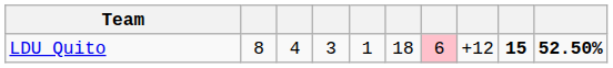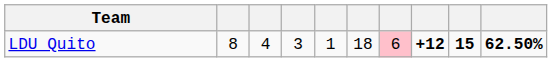 <table class="wikitable" align="right" style="text-align:center">
 <tr>
 <th width=165>Team</th>
 <th width=20></th>
 <th width=20></th>
 <th width=20></th>
 <th width=20></th>
 <th width=20></th>
 <th width=20></th>
 <th width=20></th>
 <th width=20></th>
 <th width=20></th>
 </tr>
 <tr>
 <td align=left> <a href='#'>LDU Quito</a></td>
 <td>8</td>
 <td>4</td>
 <td>3</td>
 <td>1</td>
 <td>18</td>
 <td style="background: pink;">6</td>
-<td>+12</td>
+<td><strong>+12</strong></td>
 <td><strong>15</strong></td>
-<td><strong>52.50%</strong></td>
+<td><strong>62.50%</strong></td>
 </tr>
 </table>
